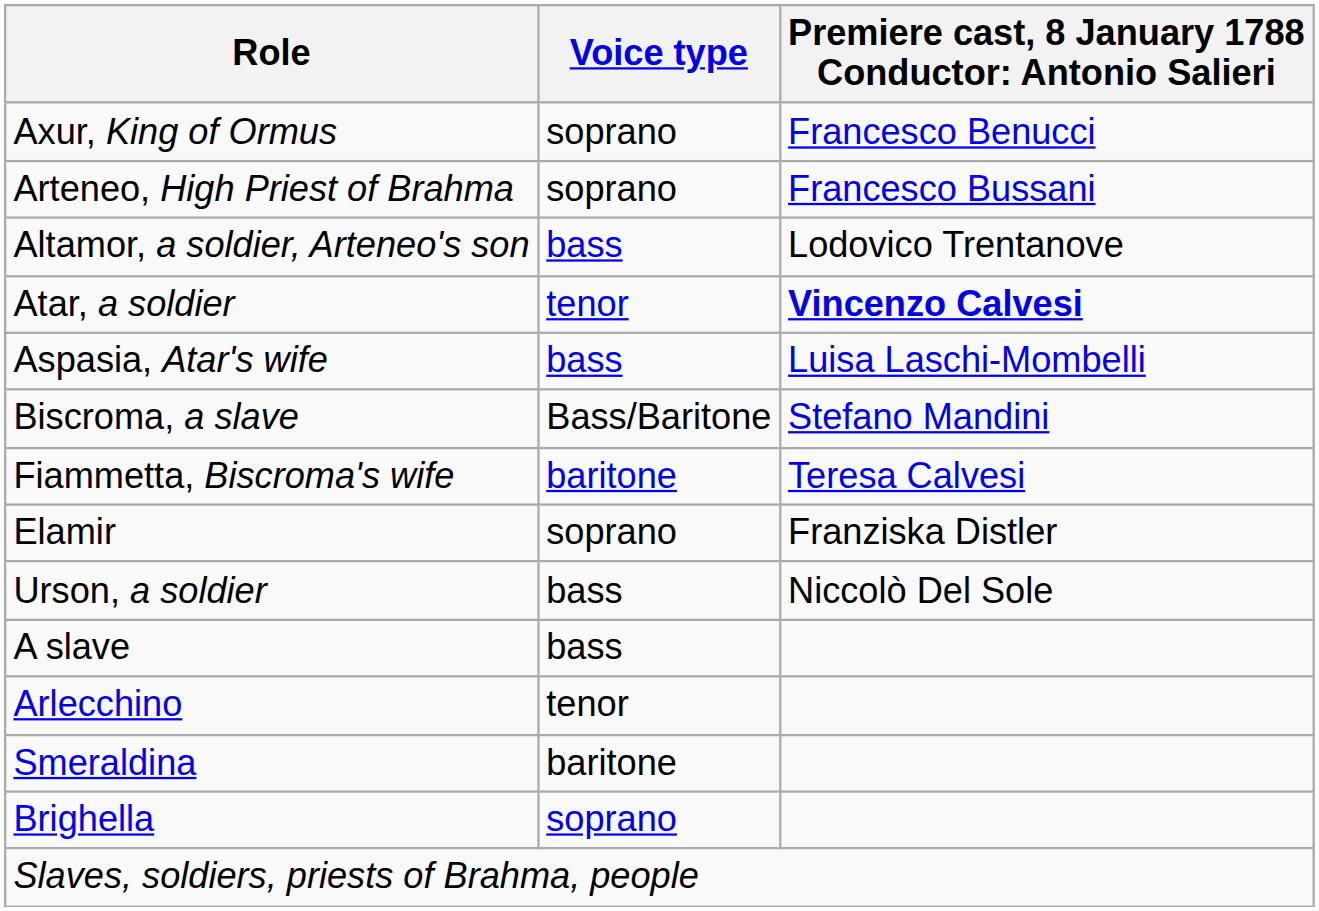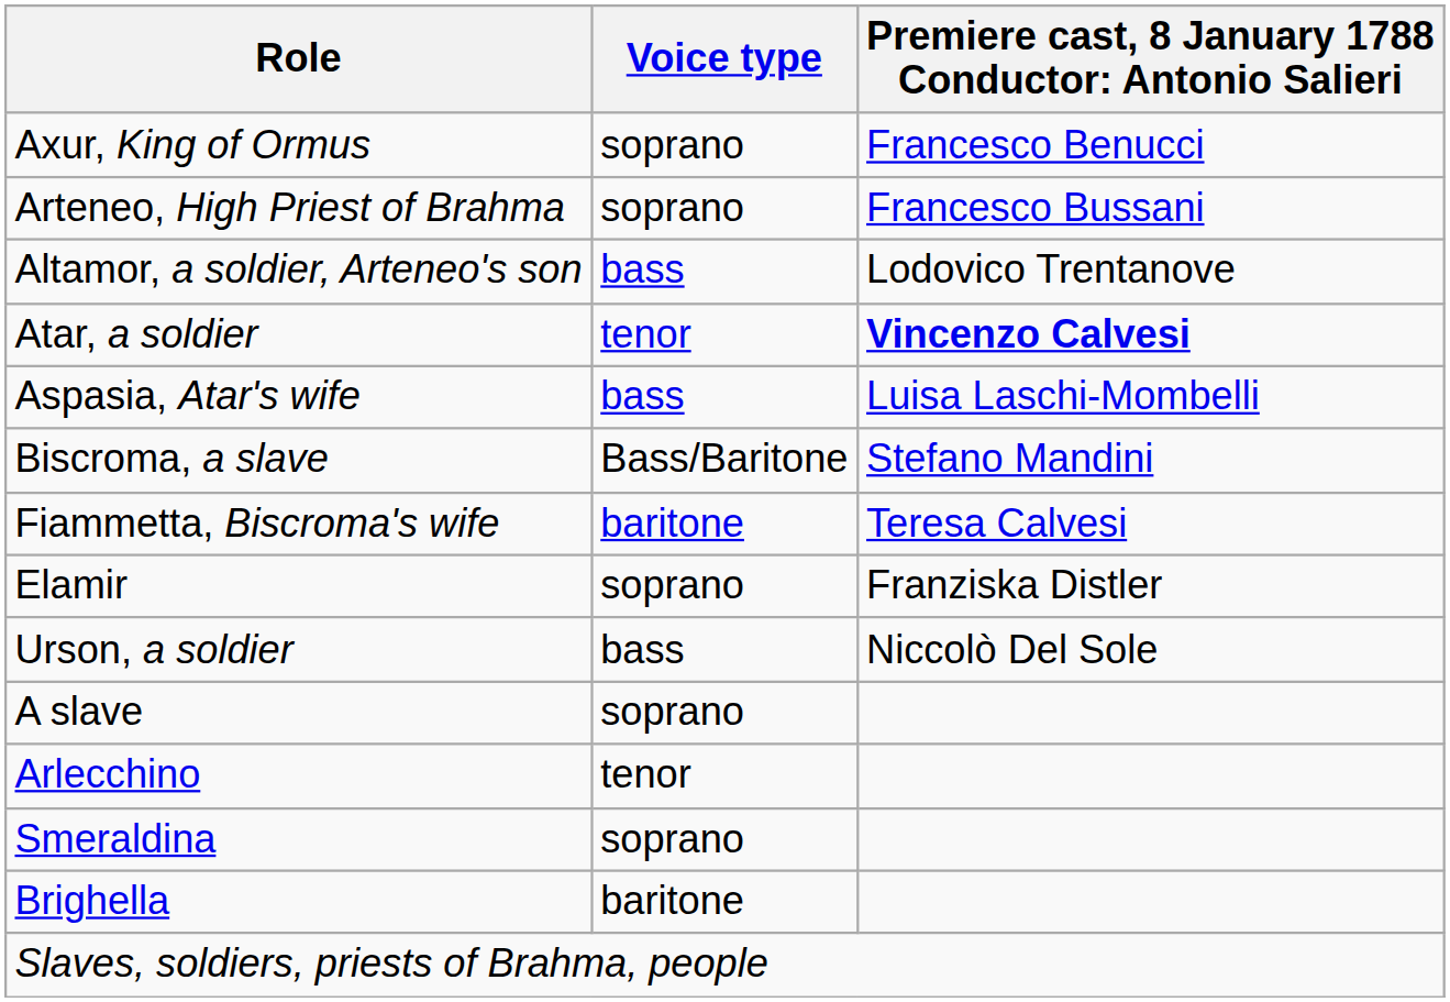 <table class="wikitable">
 <tr>
 <th>Role</th>
 <th><a href='#'>Voice type</a></th>
 <th>Premiere cast, 8 January 1788<br>Conductor: Antonio Salieri</th>
 </tr>
 <tr>
 <td>Axur, <em>King of Ormus</em></td>
 <td>soprano</td>
 <td><a href='#'>Francesco Benucci</a></td>
 </tr>
 <tr>
 <td>Arteneo, <em>High Priest of Brahma</em></td>
 <td>soprano</td>
 <td><a href='#'>Francesco Bussani</a></td>
 </tr>
 <tr>
 <td>Altamor, <em>a soldier, Arteneo's son</em></td>
 <td><a href='#'>bass</a></td>
 <td>Lodovico Trentanove</td>
 </tr>
 <tr>
 <td>Atar, <em>a soldier</em></td>
 <td><a href='#'>tenor</a></td>
 <td><strong><a href='#'>Vincenzo Calvesi</a></strong></td>
 </tr>
 <tr>
 <td>Aspasia, <em>Atar's wife</em></td>
 <td><a href='#'>bass</a></td>
 <td><a href='#'>Luisa Laschi-Mombelli</a></td>
 </tr>
 <tr>
 <td>Biscroma, <em>a slave</em></td>
 <td>Bass/Baritone</td>
 <td><a href='#'>Stefano Mandini</a></td>
 </tr>
 <tr>
 <td>Fiammetta, <em>Biscroma's wife</em></td>
 <td><a href='#'>baritone</a></td>
 <td><a href='#'>Teresa Calvesi</a></td>
 </tr>
 <tr>
 <td>Elamir</td>
 <td>soprano</td>
 <td>Franziska Distler</td>
 </tr>
 <tr>
 <td>Urson, <em>a soldier</em></td>
 <td>bass</td>
 <td>Niccolò Del Sole</td>
 </tr>
 <tr>
 <td>A slave</td>
-<td>bass</td>
+<td>soprano</td>
 <td></td>
 </tr>
 <tr>
 <td><a href='#'>Arlecchino</a></td>
 <td>tenor</td>
 <td></td>
 </tr>
 <tr>
 <td><a href='#'>Smeraldina</a></td>
-<td>baritone</td>
+<td>soprano</td>
 <td></td>
 </tr>
 <tr>
 <td><a href='#'>Brighella</a></td>
-<td><a href='#'>soprano</a></td>
+<td>baritone</td>
 <td></td>
 </tr>
 <tr>
 <td colspan="3"><em>Slaves, soldiers, priests of Brahma, people</em></td>
 </tr>
 <tr>
 </tr>
 </table>
